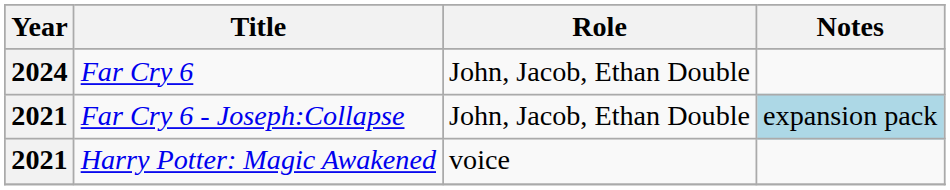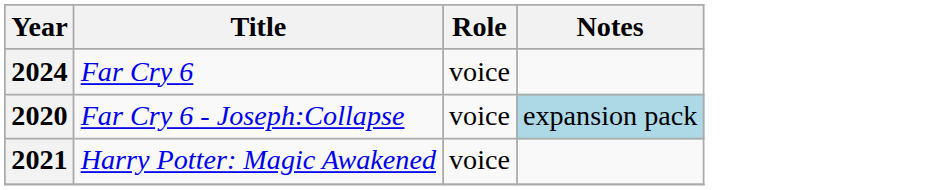 <table class="wikitable plainrowheaders sortable">
 <tr>
 <th scope="col">Year</th>
 <th scope="col">Title</th>
 <th scope="col">Role</th>
 <th scope="col" class="unsortable">Notes</th>
 </tr>
 <tr>
 <th scope="row">2024</th>
 <td><em><a href='#'>Far Cry 6</a></em></td>
-<td>John, Jacob, Ethan Double</td>
+<td>voice</td>
 <td></td>
 </tr>
 <tr>
-<th scope="row">2021</th>
+<th scope="row">2020</th>
 <td><em><a href='#'>Far Cry 6 - Joseph:Collapse</a></em></td>
-<td>John, Jacob, Ethan Double</td>
+<td>voice</td>
 <td style="background: lightblue;">expansion pack</td>
 </tr>
 <tr>
 <th scope="row">2021</th>
 <td><em><a href='#'>Harry Potter: Magic Awakened</a></em></td>
 <td>voice</td>
 <td></td>
 </tr>
 <tr>
 </tr>
 </table>
